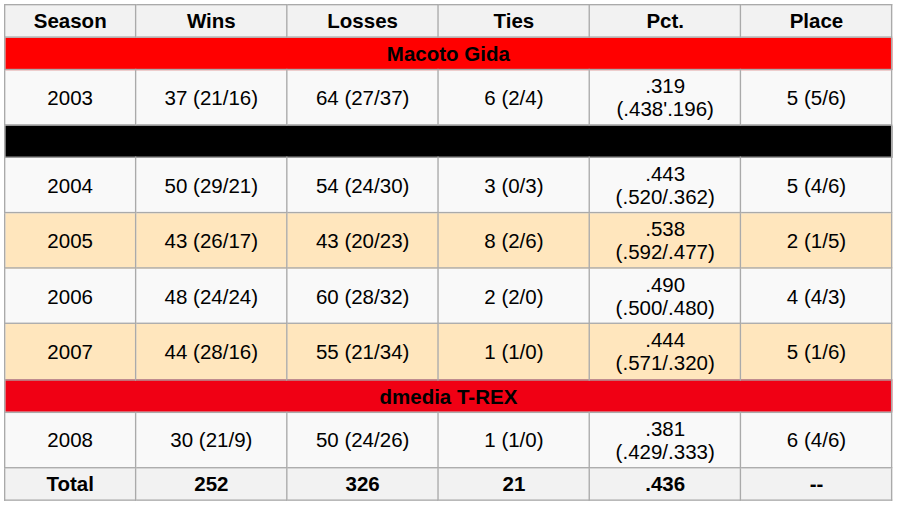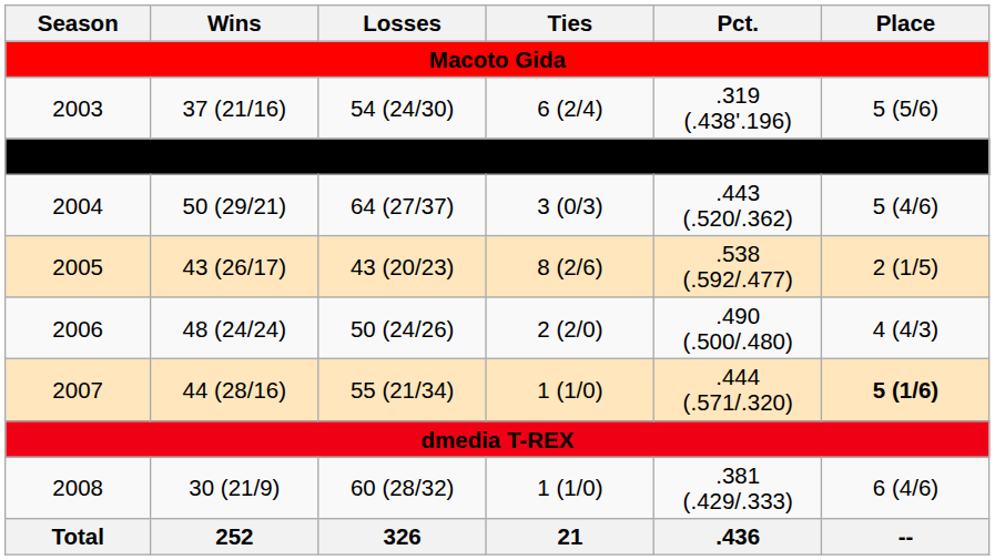 <table class=wikitable style="text-align:left; font-size:95%">
 <tr>
 <th width = "90">Season</th>
 <th width = "105">Wins</th>
 <th width = "105">Losses</th>
 <th width = "105">Ties</th>
 <th width = "105">Pct.</th>
 <th width = "105">Place</th>
 </tr>
 <tr bgcolor = "FF0000">
 <td colspan = 6 align="center"><span><strong>Macoto Gida</strong></span></td>
 </tr>
 <tr bgcolor = "">
 <td align="center">2003</td>
 <td align="center">37 (21/16)</td>
-<td align="center">64 (27/37)</td>
+<td align="center">54 (24/30)</td>
 <td align="center">6 (2/4)</td>
 <td align="center">.319 (.438'.196)</td>
 <td align="center">5 (5/6)</td>
 </tr>
 <tr bgcolor = "000000">
 <td colspan = 6 align="center"><span><strong>Macoto Cobras</strong></span></td>
 </tr>
 <tr bgcolor = "">
 <td align="center">2004</td>
 <td align="center">50 (29/21)</td>
-<td align="center">54 (24/30)</td>
+<td align="center">64 (27/37)</td>
 <td align="center">3 (0/3)</td>
 <td align="center">.443 (.520/.362)</td>
 <td align="center">5 (4/6)</td>
 </tr>
 <tr bgcolor = "FFE6BD">
 <td align="center">2005</td>
 <td align="center">43 (26/17)</td>
 <td align="center">43 (20/23)</td>
 <td align="center">8 (2/6)</td>
 <td align="center">.538 (.592/.477)</td>
 <td align="center">2 (1/5)</td>
 </tr>
 <tr bgcolor = "">
 <td align="center">2006</td>
 <td align="center">48 (24/24)</td>
-<td align="center">60 (28/32)</td>
+<td align="center">50 (24/26)</td>
 <td align="center">2 (2/0)</td>
 <td align="center">.490 (.500/.480)</td>
 <td align="center">4 (4/3)</td>
 </tr>
 <tr bgcolor = "FFE6BD">
 <td align="center">2007</td>
 <td align="center">44 (28/16)</td>
 <td align="center">55 (21/34)</td>
 <td align="center">1 (1/0)</td>
 <td align="center">.444 (.571/.320)</td>
-<td align="center">5 (1/6)</td>
+<td align="center"><strong>5 (1/6)</strong></td>
 </tr>
 <tr bgcolor = "f00014">
 <td colspan = 6 align="center"><span><strong>dmedia T-REX</strong></span></td>
 </tr>
 <tr bgcolor="">
 <td align="center">2008</td>
 <td align="center">30 (21/9)</td>
-<td align="center">50 (24/26)</td>
+<td align="center">60 (28/32)</td>
 <td align="center">1 (1/0)</td>
 <td align="center">.381 (.429/.333)</td>
 <td align="center">6 (4/6)</td>
 </tr>
 <tr>
 <th>Total</th>
 <th>252</th>
 <th>326</th>
 <th>21</th>
 <th>.436</th>
 <th>--</th>
 </tr>
 </table>
